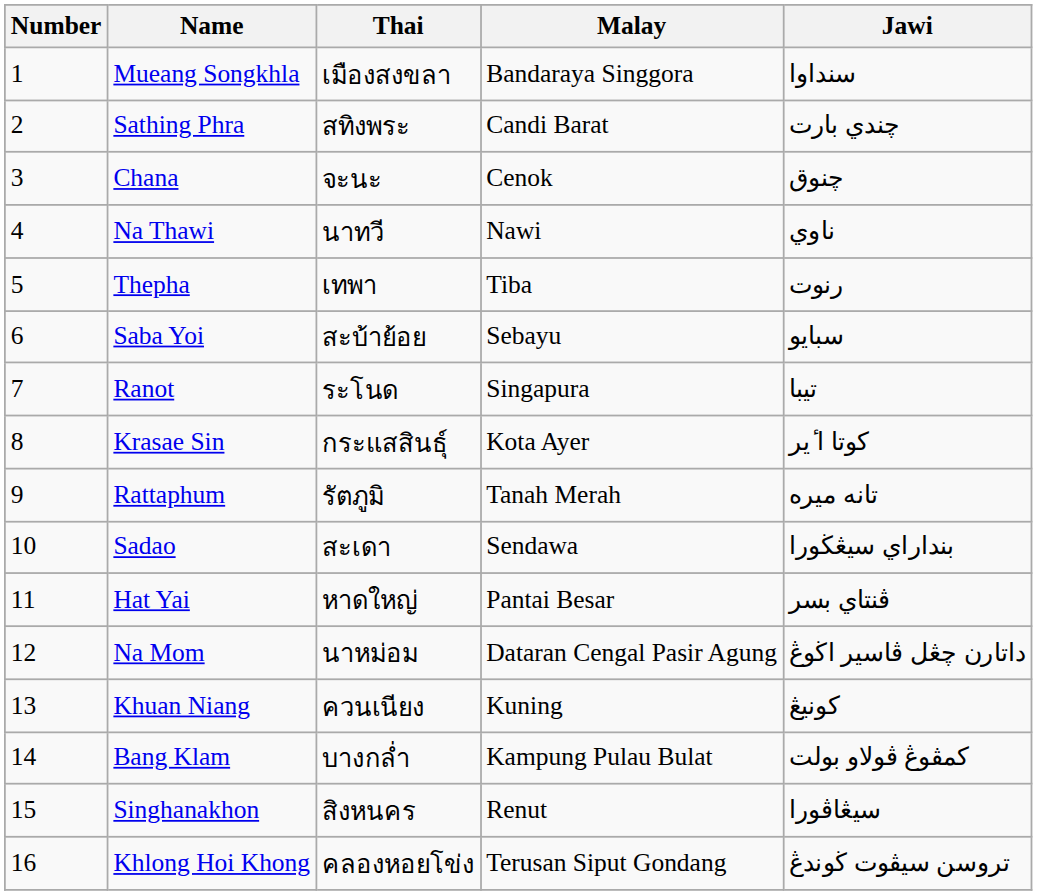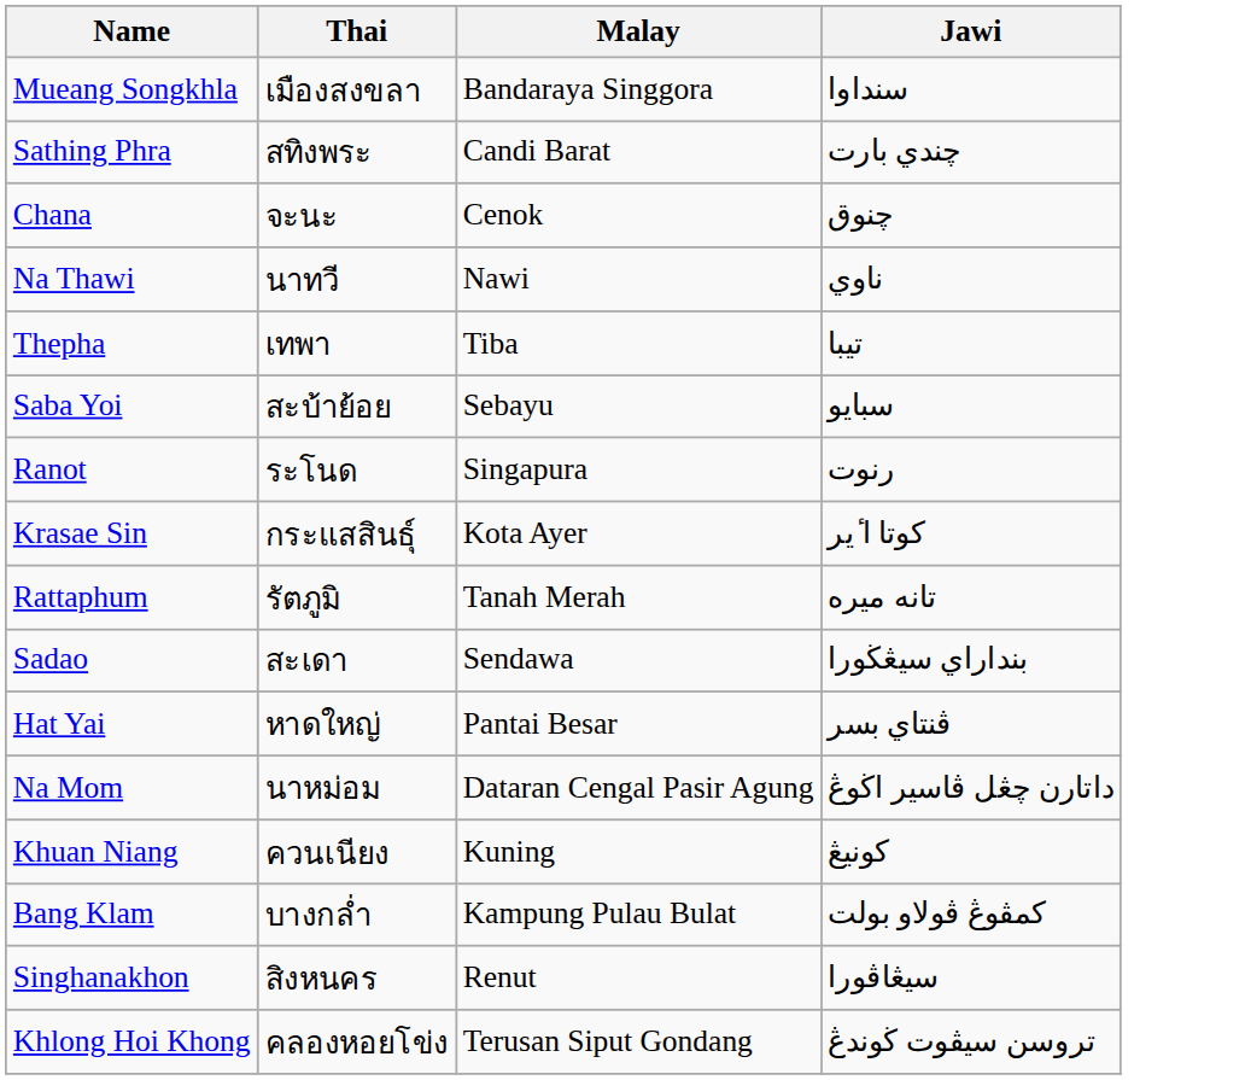 <table class="wikitable"  style="font-size:90%;">
 <tr>
-<th>Number</th>
 <th>Name</th>
 <th>Thai</th>
 <th>Malay</th>
 <th>Jawi</th>
 </tr>
 <tr>
-<td>1</td>
 <td><a href='#'>Mueang Songkhla</a></td>
 <td>เมืองสงขลา</td>
 <td>Bandaraya Singgora</td>
 <td>سنداوا</td>
 </tr>
 <tr>
-<td>2</td>
 <td><a href='#'>Sathing Phra</a></td>
 <td>สทิงพระ</td>
 <td>Candi Barat</td>
 <td>چندي بارت</td>
 </tr>
 <tr>
-<td>3</td>
 <td><a href='#'>Chana</a></td>
 <td>จะนะ</td>
 <td>Cenok</td>
 <td>چنوق</td>
 </tr>
 <tr>
-<td>4</td>
 <td><a href='#'>Na Thawi</a></td>
 <td>นาทวี</td>
 <td>Nawi</td>
 <td>ناوي</td>
 </tr>
 <tr>
-<td>5</td>
 <td><a href='#'>Thepha</a></td>
 <td>เทพา</td>
 <td>Tiba</td>
-<td>رنوت</td>
+<td>تيبا</td>
 </tr>
 <tr>
-<td>6</td>
 <td><a href='#'>Saba Yoi</a></td>
 <td>สะบ้าย้อย</td>
 <td>Sebayu</td>
 <td>سبايو</td>
 </tr>
 <tr>
-<td>7</td>
 <td><a href='#'>Ranot</a></td>
 <td>ระโนด</td>
 <td>Singapura</td>
-<td>تيبا</td>
+<td>رنوت</td>
 </tr>
 <tr>
-<td>8</td>
 <td><a href='#'>Krasae Sin</a></td>
 <td>กระแสสินธุ์</td>
 <td>Kota Ayer</td>
 <td>كوتا ا ٔير</td>
 </tr>
 <tr>
-<td>9</td>
 <td><a href='#'>Rattaphum</a></td>
 <td>รัตภูมิ</td>
 <td>Tanah Merah</td>
 <td>تانه ميره</td>
 </tr>
 <tr>
-<td>10</td>
 <td><a href='#'>Sadao</a></td>
 <td>สะเดา</td>
 <td>Sendawa</td>
 <td>بنداراي سيڠڬورا</td>
 </tr>
 <tr>
-<td>11</td>
 <td><a href='#'>Hat Yai</a></td>
 <td>หาดใหญ่</td>
 <td>Pantai Besar</td>
 <td>ڤنتاي بسر</td>
 </tr>
 <tr>
-<td>12</td>
 <td><a href='#'>Na Mom</a></td>
 <td>นาหม่อม</td>
 <td>Dataran Cengal Pasir Agung</td>
 <td>داتارن چڠل ڤاسير اڬوڠ</td>
 </tr>
 <tr>
-<td>13</td>
 <td><a href='#'>Khuan Niang</a></td>
 <td>ควนเนียง</td>
 <td>Kuning</td>
 <td>كونيڠ</td>
 </tr>
 <tr>
-<td>14</td>
 <td><a href='#'>Bang Klam</a></td>
 <td>บางกล่ำ</td>
 <td>Kampung Pulau Bulat</td>
 <td>كمڤوڠ ڤولاو بولت</td>
 </tr>
 <tr>
-<td>15</td>
 <td><a href='#'>Singhanakhon</a></td>
 <td>สิงหนคร</td>
 <td>Renut</td>
 <td>سيڠاڤورا</td>
 </tr>
 <tr>
-<td>16</td>
 <td><a href='#'>Khlong Hoi Khong</a></td>
 <td>คลองหอยโข่ง</td>
 <td>Terusan Siput Gondang</td>
 <td>تروسن سيڤوت ڬوندڠ</td>
 </tr>
 </table>
